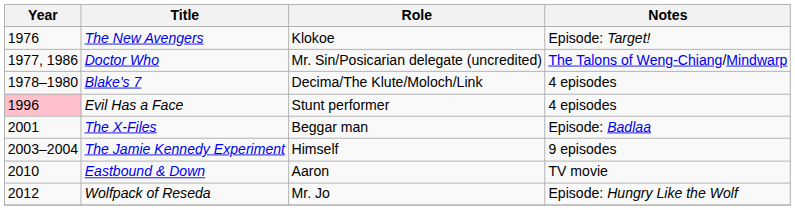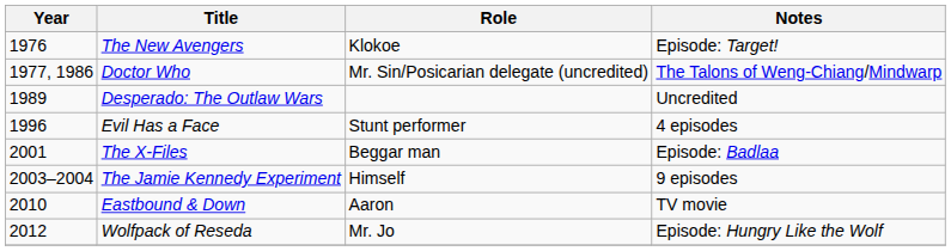 <table class = "wikitable sortable">
 <tr>
 <th>Year</th>
 <th>Title</th>
 <th>Role</th>
 <th>Notes</th>
 </tr>
 <tr>
 <td>1976</td>
 <td><em><a href='#'>The New Avengers</a></em></td>
 <td>Klokoe</td>
 <td>Episode: <em>Target!</em></td>
 </tr>
 <tr>
 <td>1977, 1986</td>
 <td><em><a href='#'>Doctor Who</a></em></td>
 <td>Mr. Sin/Posicarian delegate (uncredited)</td>
 <td><a href='#'>The Talons of Weng-Chiang</a>/<a href='#'>Mindwarp</a></td>
 </tr>
 <tr>
-<td>1978–1980</td>
-<td><em><a href='#'>Blake's 7</a></em></td>
-<td>Decima/The Klute/Moloch/Link</td>
-<td>4 episodes</td>
+<td>1989</td>
+<td><em><a href='#'>Desperado: The Outlaw Wars</a></em></td>
+<td></td>
+<td>Uncredited</td>
 </tr>
 <tr>
-<td style="background: pink;">1996</td>
+<td>1996</td>
 <td><em>Evil Has a Face</em></td>
 <td>Stunt performer</td>
 <td>4 episodes</td>
 </tr>
 <tr>
 <td>2001</td>
 <td><em><a href='#'>The X-Files</a></em></td>
 <td>Beggar man</td>
 <td>Episode: <em><a href='#'>Badlaa</a></em></td>
 </tr>
 <tr>
 <td>2003–2004</td>
 <td><em><a href='#'>The Jamie Kennedy Experiment</a></em></td>
 <td>Himself</td>
 <td>9 episodes</td>
 </tr>
 <tr>
 <td>2010</td>
 <td><em><a href='#'>Eastbound & Down</a></em></td>
 <td>Aaron</td>
 <td>TV movie</td>
 </tr>
 <tr>
 <td>2012</td>
 <td><em>Wolfpack of Reseda</em></td>
 <td>Mr. Jo</td>
 <td>Episode: <em>Hungry Like the Wolf</em></td>
 </tr>
 <tr>
 </tr>
 </table>
